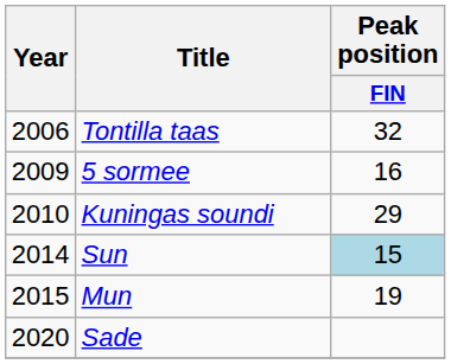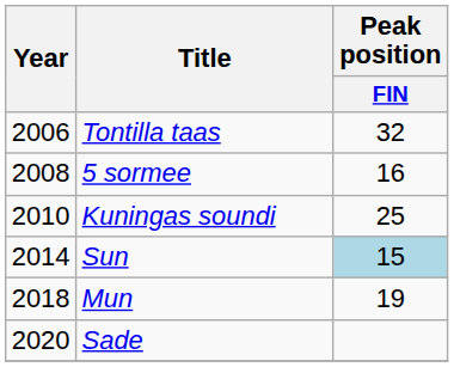 <table class="wikitable">
 <tr>
 <th rowspan="2">Year</th>
 <th rowspan="2" style="width:150px;">Title</th>
 <th colspan="2">Peak<br>position</th>
 </tr>
 <tr>
 <th style="width;font-size:85%"><a href='#'>FIN</a> <br></th>
 </tr>
 <tr>
 <td>2006</td>
 <td><em><a href='#'>Tontilla taas</a></em></td>
 <td style="text-align:center;">32</td>
 </tr>
 <tr>
-<td>2009</td>
+<td>2008</td>
 <td><em><a href='#'>5 sormee</a></em></td>
 <td style="text-align:center;">16</td>
 </tr>
 <tr>
 <td>2010</td>
 <td><em><a href='#'>Kuningas soundi</a></em></td>
-<td style="text-align:center;">29</td>
+<td style="text-align:center;">25</td>
 </tr>
 <tr>
 <td>2014</td>
 <td><em><a href='#'>Sun</a></em></td>
 <td style="background: lightblue; text-align:center;">15</td>
 </tr>
 <tr>
-<td>2015</td>
+<td>2018</td>
 <td><em><a href='#'>Mun</a></em></td>
 <td style="text-align:center;">19</td>
 </tr>
 <tr>
 <td>2020</td>
 <td><em><a href='#'>Sade</a></em></td>
 <td style="text-align:center;"></td>
 </tr>
 <tr>
 </tr>
 </table>
